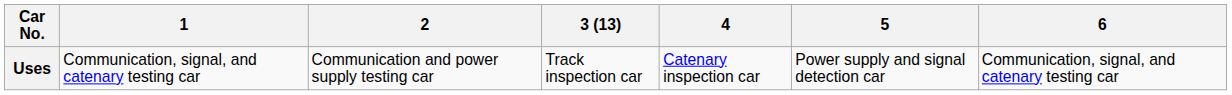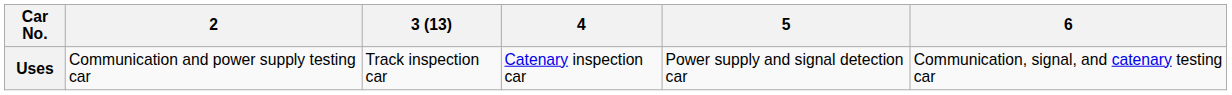 <table class="wikitable">
 <tr>
 <th>Car No.</th>
-<th>1</th>
 <th>2</th>
 <th>3 (13)</th>
 <th>4</th>
 <th>5</th>
 <th>6</th>
 </tr>
 <tr>
 <th>Uses</th>
-<td>Communication, signal, and <a href='#'>catenary</a> testing car</td>
 <td>Communication and power supply testing car</td>
 <td>Track inspection car</td>
 <td><a href='#'>Catenary</a> inspection car</td>
 <td>Power supply and signal detection car</td>
 <td>Communication, signal, and <a href='#'>catenary</a> testing car</td>
 </tr>
 </table>
